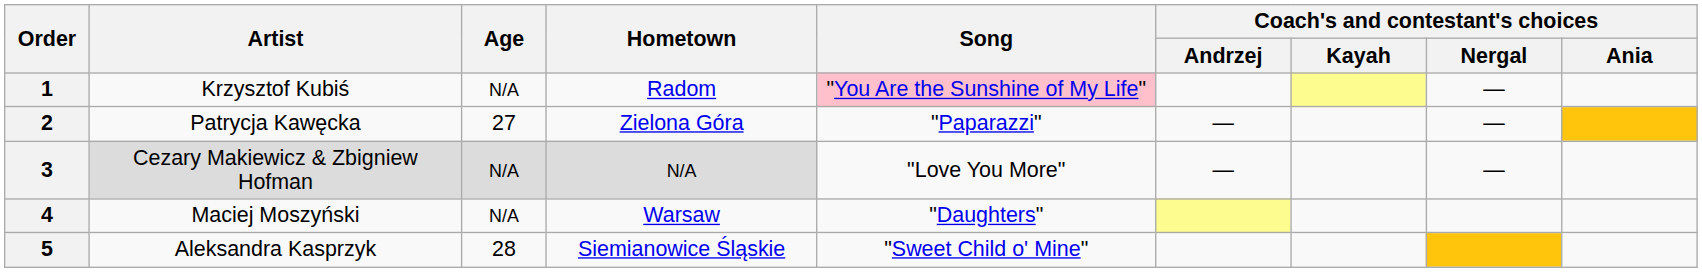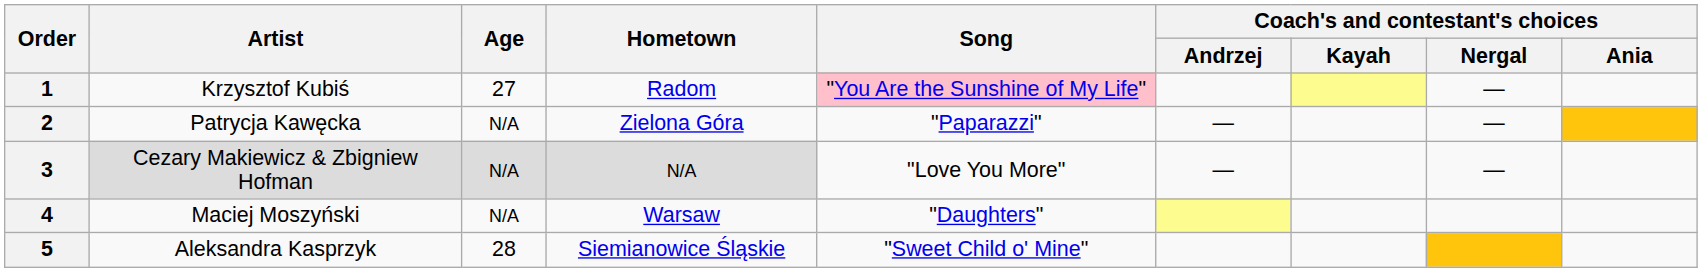 <table class="wikitable" style="text-align:center; width:100%;">
 <tr>
 <th scope="col" rowspan="2" style="width:05%;">Order</th>
 <th scope="col" rowspan="2" style="width:22%;">Artist</th>
 <th scope="col" rowspan="2" style="width:05%;">Age</th>
 <th scope="col" rowspan="2" style="width:16%;">Hometown</th>
 <th scope="col" rowspan="2" style="width:20%;">Song</th>
 <th scope="col" colspan="4" style="width:32%;">Coach's and contestant's choices</th>
 </tr>
 <tr>
 <th style="width:08%;">Andrzej</th>
 <th style="width:08%;">Kayah</th>
 <th style="width:08%;">Nergal</th>
 <th style="width:08%;">Ania</th>
 </tr>
 <tr>
 <th>1</th>
 <td>Krzysztof Kubiś</td>
-<td><small>N/A</small></td>
+<td>27</td>
 <td><a href='#'>Radom</a></td>
 <td style="background: pink;">"<a href='#'>You Are the Sunshine of My Life</a>"</td>
 <td><strong></strong></td>
 <td style="background:#fdfc8f;"><strong></strong></td>
 <td>—</td>
 <td><strong></strong></td>
 </tr>
 <tr>
 <th>2</th>
 <td>Patrycja Kawęcka</td>
-<td>27</td>
+<td><small>N/A</small></td>
 <td><a href='#'>Zielona Góra</a></td>
 <td>"<a href='#'>Paparazzi</a>"</td>
 <td>—</td>
 <td></td>
 <td>—</td>
 <td style="background:#ffc40c;"><strong></strong></td>
 </tr>
 <tr>
 <th>3</th>
 <td style="background:#DCDCDC;">Cezary Makiewicz & Zbigniew Hofman</td>
 <td style="background:#DCDCDC;"><small>N/A</small></td>
 <td style="background:#DCDCDC;"><small>N/A</small></td>
 <td>"Love You More"</td>
 <td>—</td>
 <td></td>
 <td>—</td>
 <td></td>
 </tr>
 <tr>
 <th>4</th>
 <td>Maciej Moszyński</td>
 <td><small>N/A</small></td>
 <td><a href='#'>Warsaw</a></td>
 <td>"<a href='#'>Daughters</a>"</td>
 <td style="background:#fdfc8f;"><strong></strong></td>
 <td></td>
 <td><strong></strong></td>
 <td></td>
 </tr>
 <tr>
 <th>5</th>
 <td>Aleksandra Kasprzyk</td>
 <td>28</td>
 <td><a href='#'>Siemianowice Śląskie</a></td>
 <td>"<a href='#'>Sweet Child o' Mine</a>"</td>
 <td></td>
 <td></td>
 <td style="background:#ffc40c;"><strong></strong></td>
 <td></td>
 </tr>
 </table>
